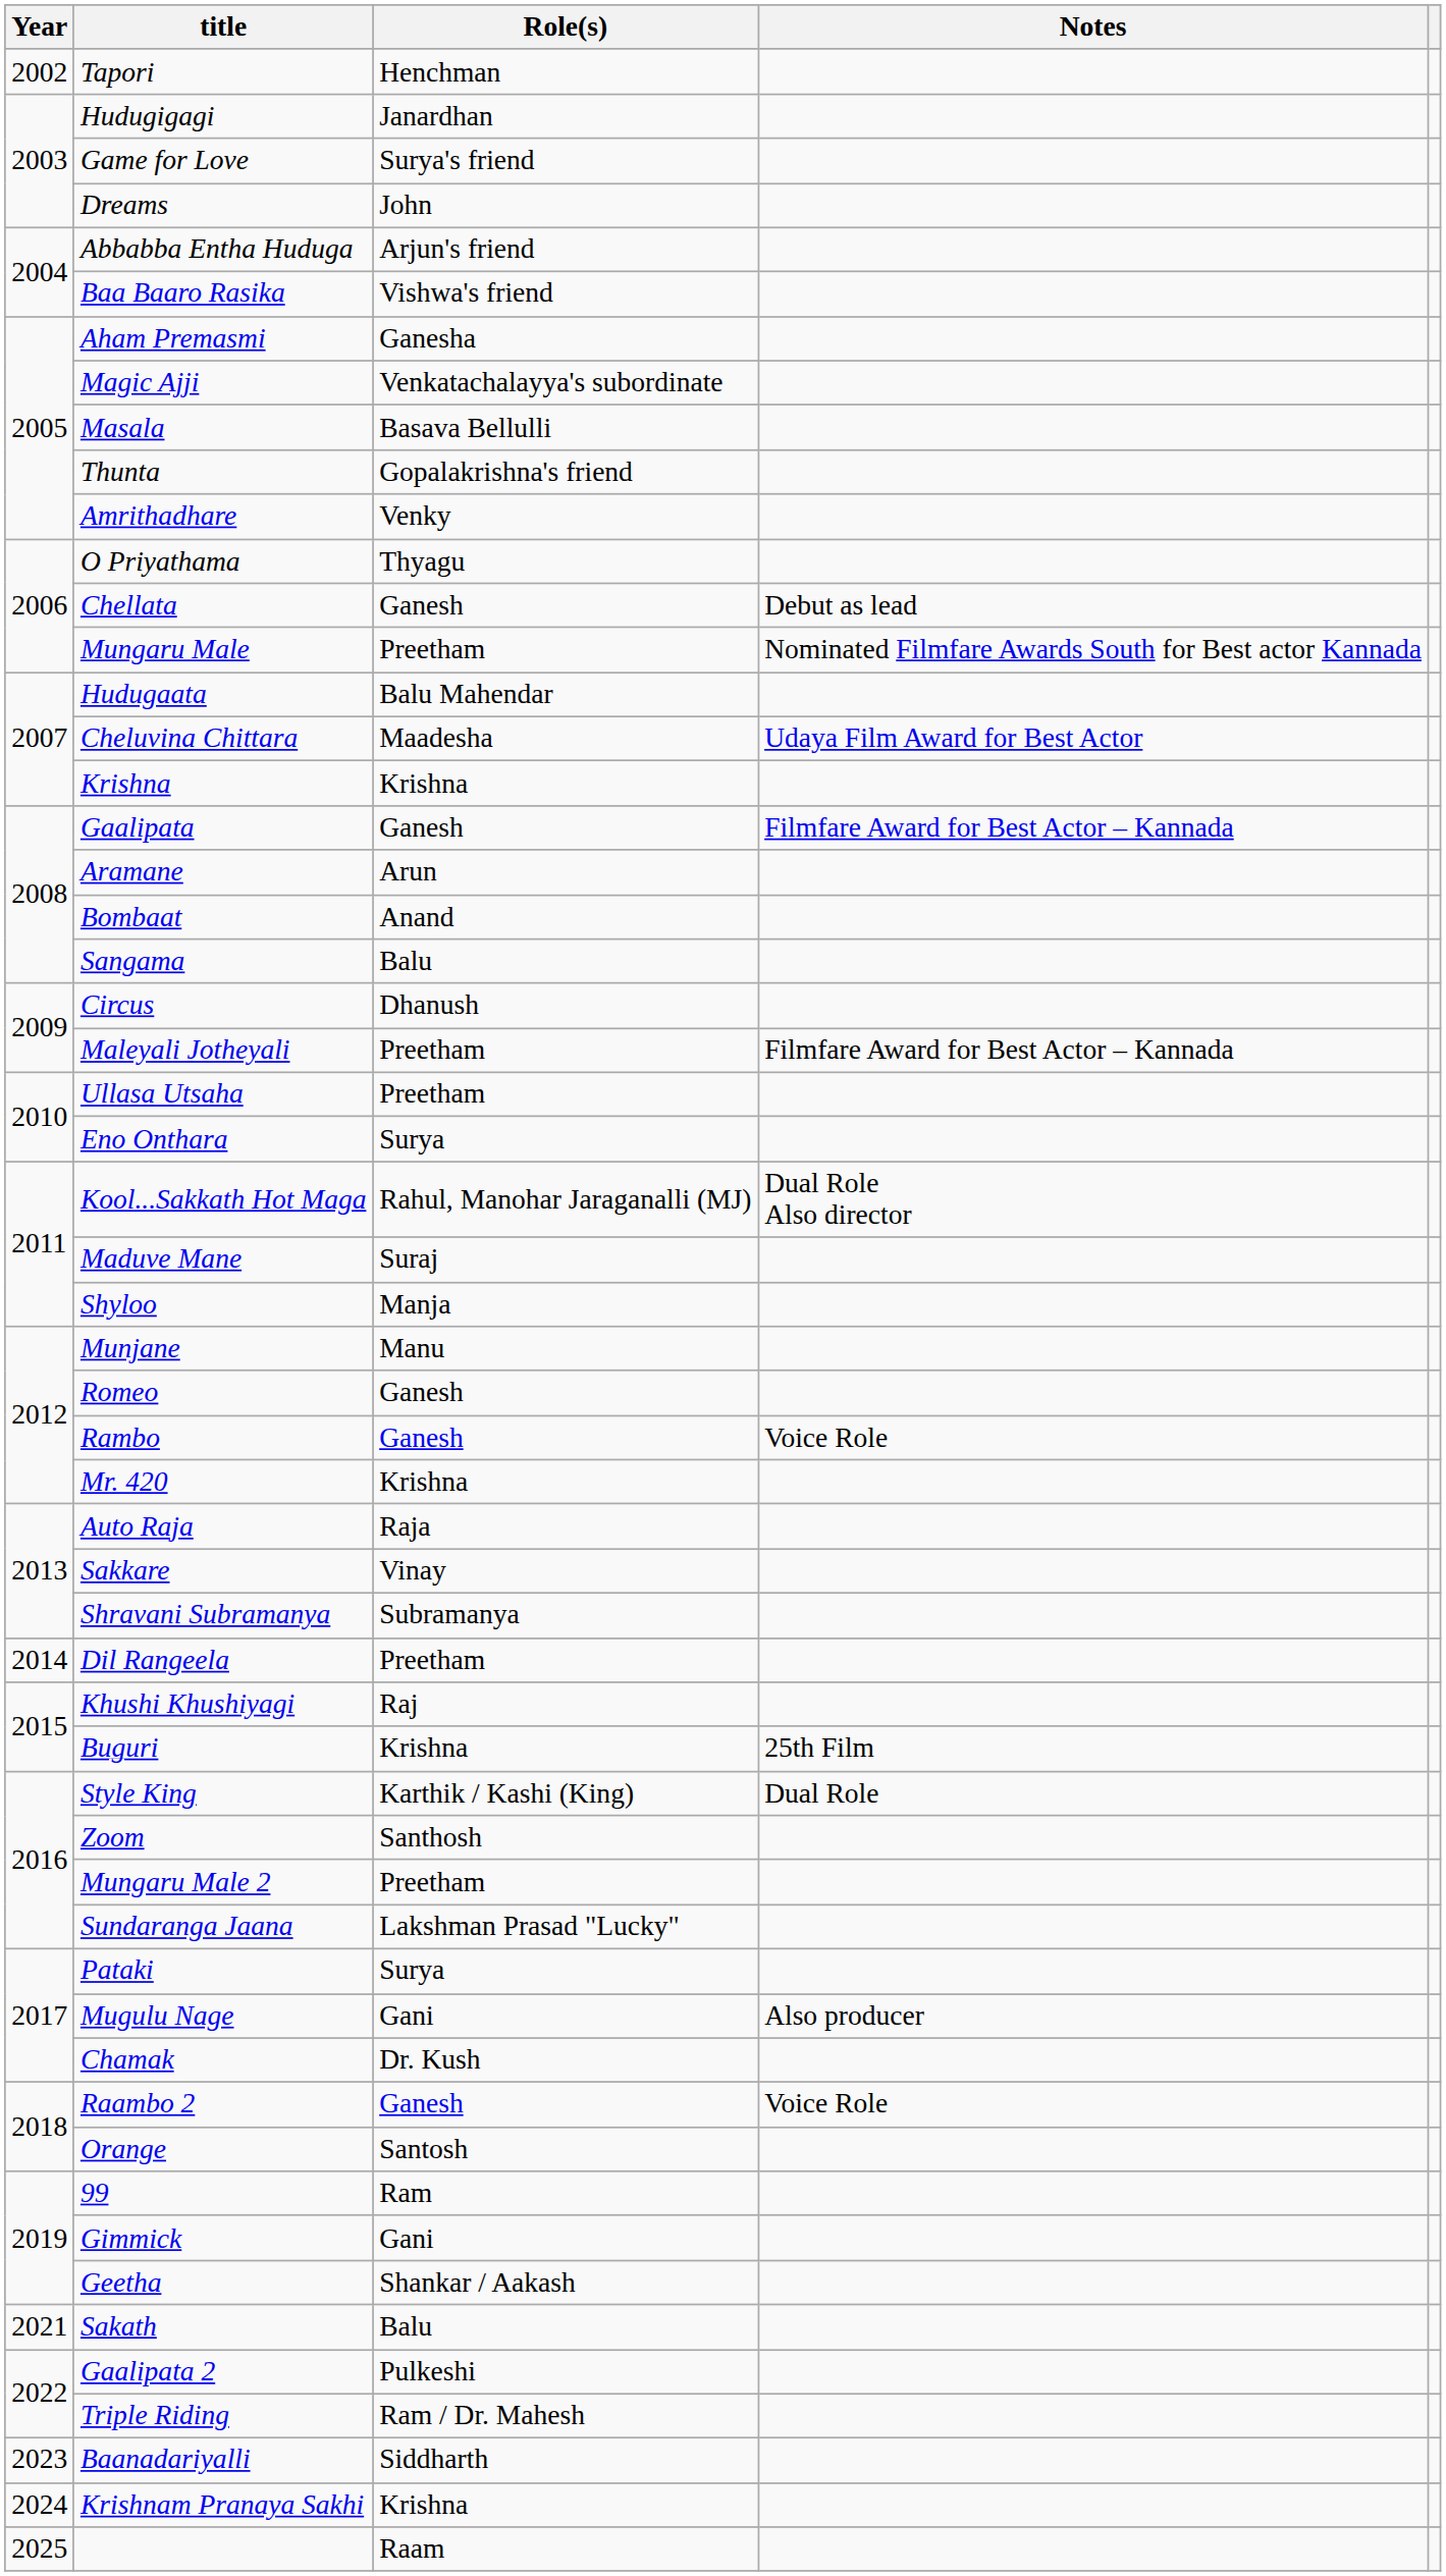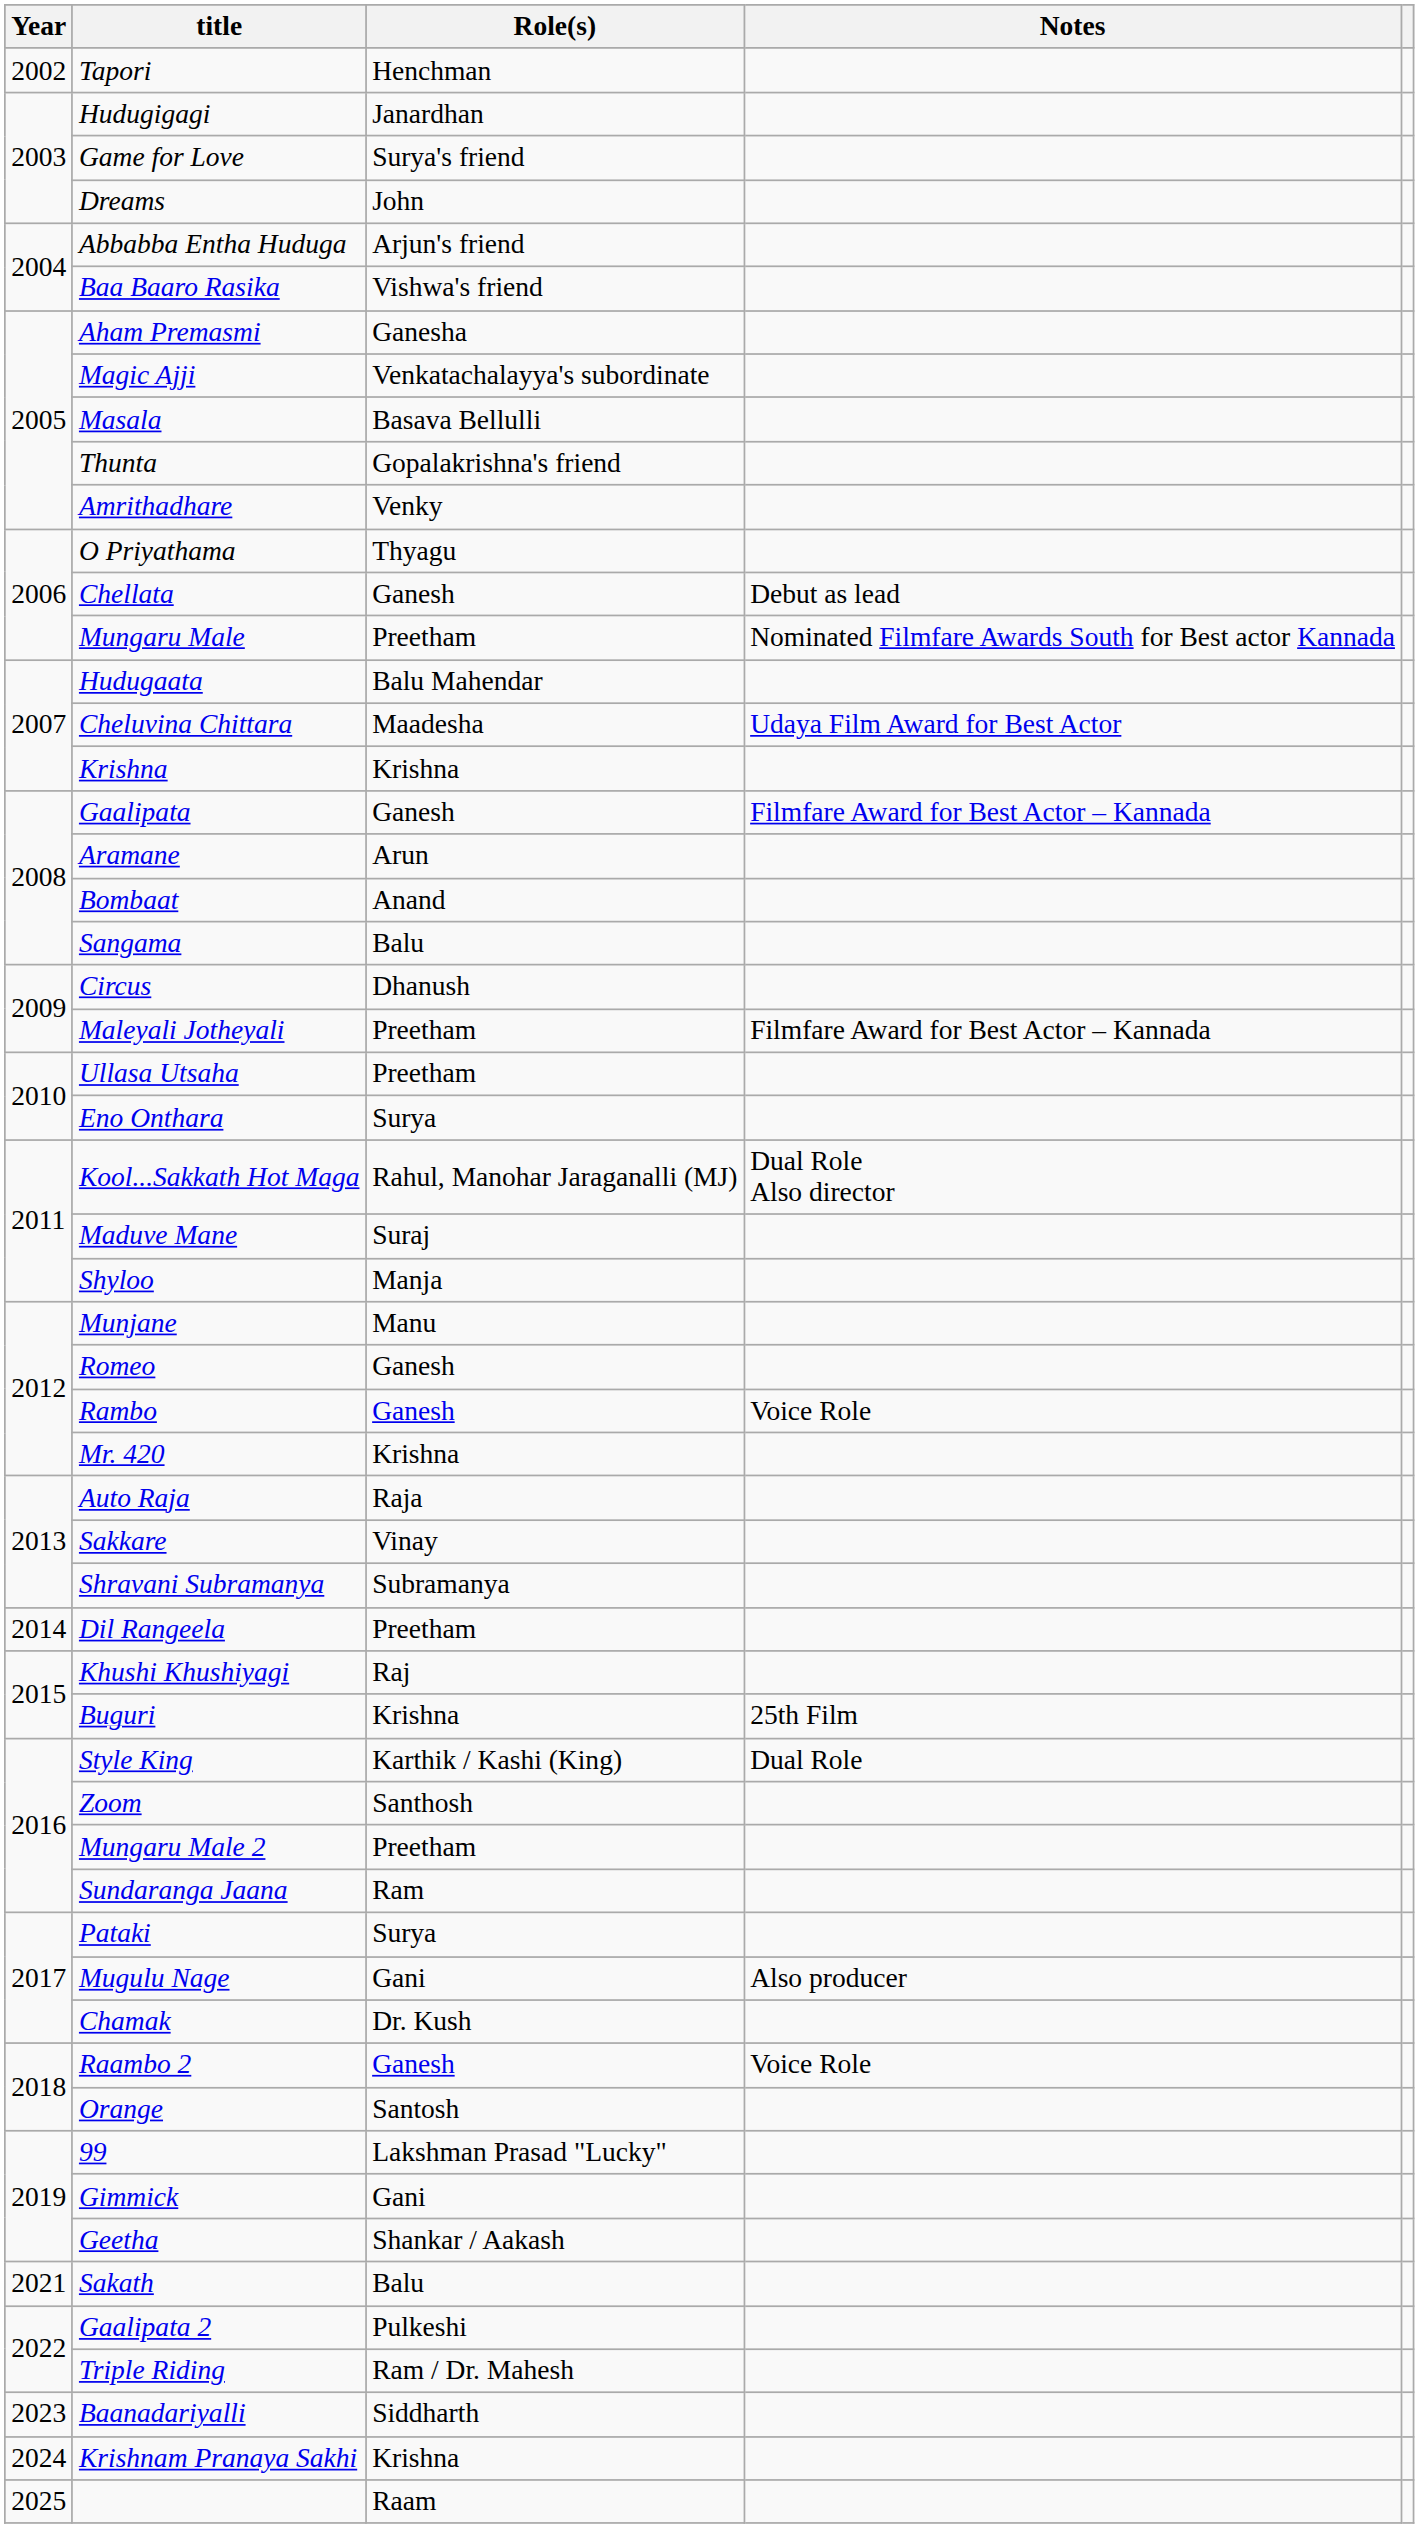 <table class="wikitable sortable plainrowheaders" id="filmography">
 <tr style="background:#ccc; text-align:center;">
 <th scope="col">Year</th>
 <th scope="col">title</th>
 <th scope="col">Role(s)</th>
 <th scope="col" class="unsortable">Notes</th>
 <th scope="col" class="unsortable"></th>
 </tr>
 <tr>
 <td>2002</td>
 <td><em>Tapori</em></td>
 <td>Henchman</td>
 <td></td>
 <td></td>
 </tr>
 <tr>
 <td rowspan="3">2003</td>
 <td><em>Hudugigagi</em></td>
 <td>Janardhan</td>
 <td></td>
 <td style="text-align: center;"></td>
 </tr>
 <tr>
 <td><em>Game for Love</em></td>
 <td>Surya's friend</td>
 <td></td>
 <td></td>
 </tr>
 <tr>
 <td><em>Dreams</em></td>
 <td>John</td>
 <td></td>
 <td></td>
 </tr>
 <tr>
 <td rowspan="2">2004</td>
 <td><em>Abbabba Entha Huduga</em></td>
 <td>Arjun's friend</td>
 <td></td>
 <td></td>
 </tr>
 <tr>
 <td><em><a href='#'>Baa Baaro Rasika</a></em></td>
 <td>Vishwa's friend</td>
 <td></td>
 <td></td>
 </tr>
 <tr>
 <td rowspan="5">2005</td>
 <td><em><a href='#'>Aham Premasmi</a></em></td>
 <td>Ganesha</td>
 <td></td>
 <td></td>
 </tr>
 <tr>
 <td><em><a href='#'>Magic Ajji</a></em></td>
 <td>Venkatachalayya's subordinate</td>
 <td></td>
 <td></td>
 </tr>
 <tr>
 <td><em><a href='#'>Masala</a></em></td>
 <td>Basava Bellulli</td>
 <td></td>
 <td></td>
 </tr>
 <tr>
 <td><em>Thunta</em></td>
 <td>Gopalakrishna's friend</td>
 <td></td>
 <td></td>
 </tr>
 <tr>
 <td><em><a href='#'>Amrithadhare</a></em></td>
 <td>Venky</td>
 <td></td>
 <td></td>
 </tr>
 <tr>
 <td rowspan="3">2006</td>
 <td><em>O Priyathama</em></td>
 <td>Thyagu</td>
 <td></td>
 <td></td>
 </tr>
 <tr>
 <td><em><a href='#'>Chellata</a></em></td>
 <td>Ganesh</td>
 <td>Debut as lead</td>
 <td></td>
 </tr>
 <tr>
 <td><em><a href='#'>Mungaru Male</a></em></td>
 <td>Preetham</td>
 <td>Nominated <a href='#'>Filmfare Awards South</a> for Best actor <a href='#'>Kannada</a></td>
 <td></td>
 </tr>
 <tr>
 <td rowspan="3">2007</td>
 <td><em><a href='#'>Hudugaata</a></em></td>
 <td>Balu Mahendar</td>
 <td></td>
 <td></td>
 </tr>
 <tr>
 <td><em><a href='#'>Cheluvina Chittara</a></em></td>
 <td>Maadesha</td>
 <td><a href='#'>Udaya Film Award for Best Actor</a></td>
 <td></td>
 </tr>
 <tr>
 <td><em><a href='#'>Krishna</a></em></td>
 <td>Krishna</td>
 <td></td>
 <td></td>
 </tr>
 <tr>
 <td rowspan="4">2008</td>
 <td><em><a href='#'>Gaalipata</a></em></td>
 <td>Ganesh</td>
 <td><a href='#'>Filmfare Award for Best Actor&nbsp;– Kannada</a></td>
 <td></td>
 </tr>
 <tr>
 <td><em><a href='#'>Aramane</a></em></td>
 <td>Arun</td>
 <td></td>
 <td></td>
 </tr>
 <tr>
 <td><em><a href='#'>Bombaat</a></em></td>
 <td>Anand</td>
 <td></td>
 <td></td>
 </tr>
 <tr>
 <td><em><a href='#'>Sangama</a></em></td>
 <td>Balu</td>
 <td></td>
 <td></td>
 </tr>
 <tr>
 <td rowspan="2">2009</td>
 <td><em><a href='#'>Circus</a></em></td>
 <td>Dhanush</td>
 <td></td>
 <td></td>
 </tr>
 <tr>
 <td><em><a href='#'>Maleyali Jotheyali</a></em></td>
 <td>Preetham</td>
 <td>Filmfare Award for Best Actor – Kannada</td>
 <td></td>
 </tr>
 <tr>
 <td rowspan="2">2010</td>
 <td><em><a href='#'>Ullasa Utsaha</a></em></td>
 <td>Preetham</td>
 <td></td>
 <td></td>
 </tr>
 <tr>
 <td><em><a href='#'>Eno Onthara</a></em></td>
 <td>Surya</td>
 <td></td>
 <td></td>
 </tr>
 <tr>
 <td rowspan="3">2011</td>
 <td><em><a href='#'>Kool...Sakkath Hot Maga</a></em></td>
 <td>Rahul, Manohar Jaraganalli (MJ)</td>
 <td>Dual Role<br>Also director</td>
 <td></td>
 </tr>
 <tr>
 <td><em><a href='#'>Maduve Mane</a></em></td>
 <td>Suraj</td>
 <td></td>
 <td></td>
 </tr>
 <tr>
 <td><em><a href='#'>Shyloo</a></em></td>
 <td>Manja</td>
 <td></td>
 <td></td>
 </tr>
 <tr>
 <td rowspan="4">2012</td>
 <td><em><a href='#'>Munjane</a></em></td>
 <td>Manu</td>
 <td></td>
 <td></td>
 </tr>
 <tr>
 <td><em><a href='#'>Romeo</a></em></td>
 <td>Ganesh</td>
 <td></td>
 <td></td>
 </tr>
 <tr>
 <td><em><a href='#'>Rambo</a></em></td>
 <td><a href='#'>Ganesh</a></td>
 <td>Voice Role</td>
 <td></td>
 </tr>
 <tr>
 <td><em><a href='#'>Mr. 420</a></em></td>
 <td>Krishna</td>
 <td></td>
 <td></td>
 </tr>
 <tr>
 <td rowspan="3">2013</td>
 <td><em><a href='#'>Auto Raja</a></em></td>
 <td>Raja</td>
 <td></td>
 <td></td>
 </tr>
 <tr>
 <td><em><a href='#'>Sakkare</a></em></td>
 <td>Vinay</td>
 <td></td>
 <td></td>
 </tr>
 <tr>
 <td><em><a href='#'>Shravani Subramanya</a></em></td>
 <td>Subramanya</td>
 <td></td>
 <td></td>
 </tr>
 <tr>
 <td>2014</td>
 <td><em><a href='#'>Dil Rangeela</a></em></td>
 <td>Preetham</td>
 <td></td>
 <td></td>
 </tr>
 <tr>
 <td rowspan="2">2015</td>
 <td><em><a href='#'>Khushi Khushiyagi</a></em></td>
 <td>Raj</td>
 <td></td>
 <td></td>
 </tr>
 <tr>
 <td><em><a href='#'>Buguri</a></em></td>
 <td>Krishna</td>
 <td>25th Film</td>
 <td></td>
 </tr>
 <tr>
 <td rowspan="4">2016</td>
 <td><em><a href='#'>Style King</a></em></td>
 <td>Karthik / Kashi (King)</td>
 <td>Dual Role</td>
 <td></td>
 </tr>
 <tr>
 <td><em><a href='#'>Zoom</a></em></td>
 <td>Santhosh</td>
 <td></td>
 <td></td>
 </tr>
 <tr>
 <td><em><a href='#'>Mungaru Male 2</a></em></td>
 <td>Preetham</td>
 <td></td>
 <td></td>
 </tr>
 <tr>
 <td><em><a href='#'>Sundaranga Jaana</a></em></td>
-<td>Lakshman Prasad "Lucky"</td>
+<td>Ram</td>
 <td></td>
 <td></td>
 </tr>
 <tr>
 <td rowspan="3">2017</td>
 <td><em><a href='#'>Pataki</a></em></td>
 <td>Surya</td>
 <td></td>
 <td></td>
 </tr>
 <tr>
 <td><em><a href='#'>Mugulu Nage</a></em></td>
 <td>Gani</td>
 <td>Also producer</td>
 <td></td>
 </tr>
 <tr>
 <td><em><a href='#'>Chamak</a></em></td>
 <td>Dr. Kush</td>
 <td></td>
 <td></td>
 </tr>
 <tr>
 <td rowspan="2">2018</td>
 <td><em><a href='#'>Raambo 2</a></em></td>
 <td><a href='#'>Ganesh</a></td>
 <td>Voice Role</td>
 <td></td>
 </tr>
 <tr>
 <td><em><a href='#'>Orange</a></em></td>
 <td>Santosh</td>
 <td></td>
 <td></td>
 </tr>
 <tr>
 <td rowspan="3">2019</td>
 <td><em><a href='#'>99</a></em></td>
-<td>Ram</td>
+<td>Lakshman Prasad "Lucky"</td>
 <td></td>
 <td></td>
 </tr>
 <tr>
 <td><em><a href='#'>Gimmick</a></em></td>
 <td>Gani</td>
 <td></td>
 <td></td>
 </tr>
 <tr>
 <td><em><a href='#'>Geetha</a></em></td>
 <td>Shankar / Aakash</td>
 <td></td>
 <td></td>
 </tr>
 <tr>
 <td>2021</td>
 <td><em><a href='#'>Sakath</a></em></td>
 <td>Balu</td>
 <td></td>
 <td></td>
 </tr>
 <tr>
 <td rowspan="2">2022</td>
 <td><em><a href='#'>Gaalipata 2</a></em></td>
 <td>Pulkeshi</td>
 <td></td>
 <td style="text-align: center;"></td>
 </tr>
 <tr>
 <td><em><a href='#'>Triple Riding</a></em></td>
 <td>Ram / Dr. Mahesh</td>
 <td></td>
 <td style="text-align: center;"></td>
 </tr>
 <tr>
 <td>2023</td>
 <td><em><a href='#'>Baanadariyalli</a></em></td>
 <td>Siddharth</td>
 <td></td>
 <td style="text-align: center;"></td>
 </tr>
 <tr>
 <td>2024</td>
 <td><em><a href='#'>Krishnam Pranaya Sakhi</a></em></td>
 <td>Krishna</td>
 <td></td>
 <td style="text-align: center;"></td>
 </tr>
 <tr>
 <td>2025</td>
 <td></td>
 <td>Raam</td>
 <td></td>
 <td style="text-align: center;"></td>
 </tr>
 </table>
